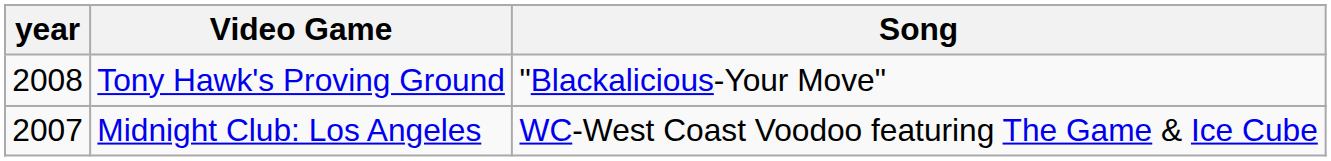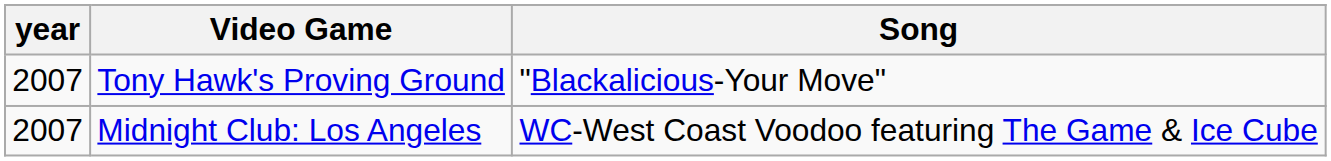 <table class="wikitable">
 <tr>
 <th>year</th>
 <th>Video Game</th>
 <th>Song</th>
 </tr>
 <tr>
-<td>2008</td>
+<td>2007</td>
 <td><a href='#'>Tony Hawk's Proving Ground</a></td>
 <td>"<a href='#'>Blackalicious</a>-Your Move"</td>
 </tr>
 <tr>
 <td>2007</td>
 <td><a href='#'>Midnight Club: Los Angeles</a></td>
 <td><a href='#'>WC</a>-West Coast Voodoo featuring <a href='#'>The Game</a> & <a href='#'>Ice Cube</a></td>
 </tr>
 </table>
